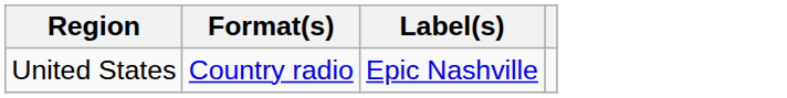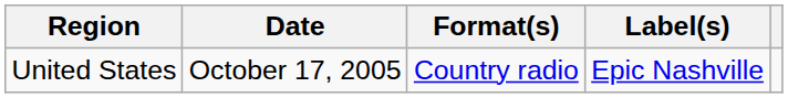 <table class="wikitable">
 <tr>
 <th>Region</th>
+<th>Date</th>
 <th>Format(s)</th>
 <th>Label(s)</th>
 <th></th>
 </tr>
 <tr>
 <td>United States</td>
+<td>October 17, 2005</td>
 <td><a href='#'>Country radio</a></td>
 <td><a href='#'>Epic Nashville</a></td>
 <td></td>
 </tr>
 </table>
